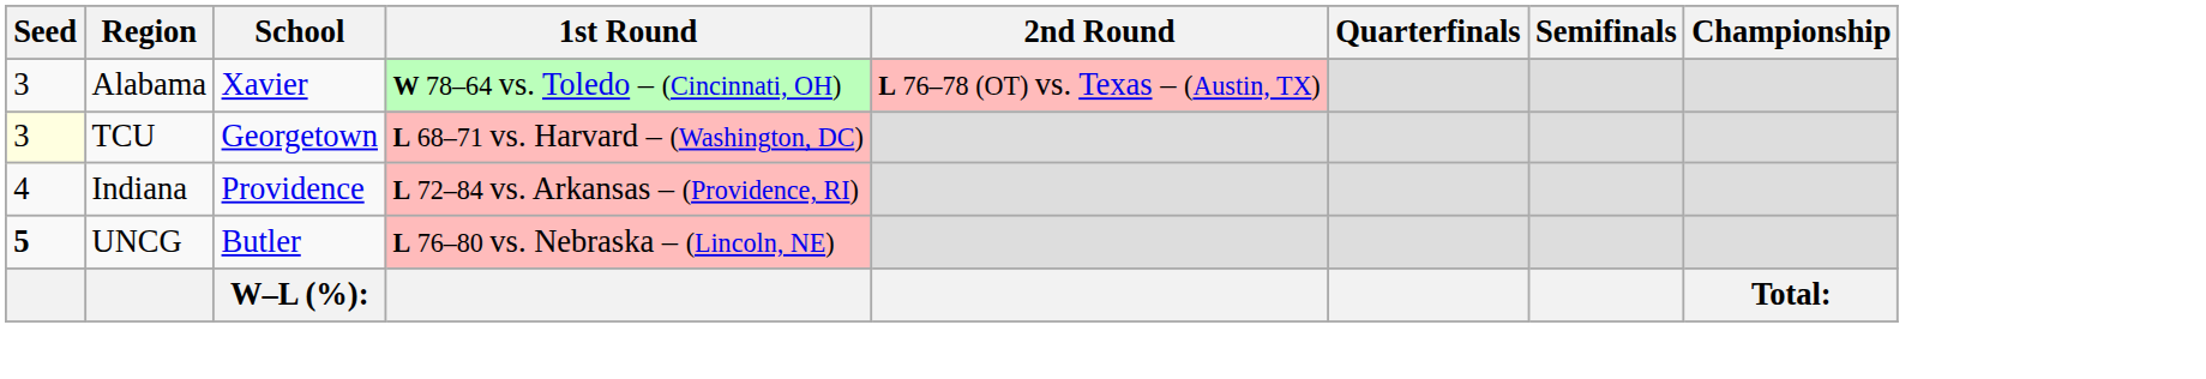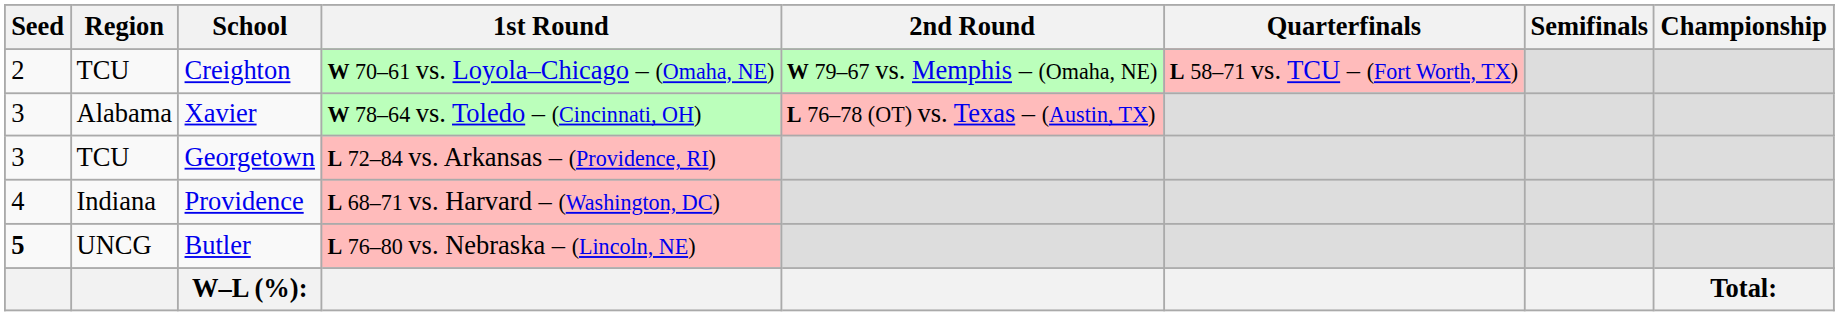 <table class="sortable wikitable" style="white-space:nowrap; font-size:90%;">
 <tr>
 <th>Seed</th>
 <th>Region</th>
 <th>School</th>
 <th>1st Round</th>
 <th>2nd Round</th>
 <th>Quarterfinals</th>
 <th>Semifinals</th>
 <th>Championship</th>
 </tr>
 <tr>
+<td>2</td>
+<td>TCU</td>
+<td><a href='#'>Creighton</a></td>
+<td style="background:#bfb;"><small> <strong>W</strong> 70–61 </small> vs. <a href='#'>Loyola–Chicago</a> – <small>(<a href='#'>Omaha, NE</a>)</small></td>
+<td style="background:#bfb;"><small> <strong>W</strong> 79–67 </small> vs. <a href='#'>Memphis</a> – <small>(Omaha, NE)</small></td>
+<td style="background:#fbb;"><small> <strong>L</strong> 58–71 </small> vs. <a href='#'>TCU</a> – <small>(<a href='#'>Fort Worth, TX</a>)</small></td>
+<td bgcolor="#ddd"></td>
+<td bgcolor="#ddd"></td>
+</tr>
+<tr>
 <td>3</td>
 <td>Alabama</td>
 <td><a href='#'>Xavier</a></td>
 <td style="background:#bfb;"><small> <strong>W</strong> 78–64 </small> vs. <a href='#'>Toledo</a> – <small>(<a href='#'>Cincinnati, OH</a>)</small></td>
 <td style="background:#fbb;"><small> <strong>L</strong> 76–78 (OT) </small> vs. <a href='#'>Texas</a> – <small>(<a href='#'>Austin, TX</a>)</small></td>
 <td bgcolor="#ddd"></td>
 <td bgcolor="#ddd"></td>
 <td bgcolor="#ddd"></td>
 </tr>
 <tr>
-<td style="background: lightyellow;">3</td>
+<td>3</td>
 <td>TCU</td>
 <td><a href='#'>Georgetown</a></td>
-<td style="background:#fbb;"><small> <strong>L</strong> 68–71 </small> vs. Harvard – <small>(<a href='#'>Washington, DC</a>)</small></td>
+<td style="background:#fbb;"><small> <strong>L</strong> 72–84 </small> vs. Arkansas – <small>(<a href='#'>Providence, RI</a>)</small></td>
 <td bgcolor=#ddd></td>
 <td bgcolor=#ddd></td>
 <td bgcolor="#ddd"></td>
 <td bgcolor="#ddd"></td>
 </tr>
 <tr>
 <td>4</td>
 <td>Indiana</td>
 <td><a href='#'>Providence</a></td>
-<td style="background:#fbb;"><small> <strong>L</strong> 72–84 </small> vs. Arkansas – <small>(<a href='#'>Providence, RI</a>)</small></td>
+<td style="background:#fbb;"><small> <strong>L</strong> 68–71 </small> vs. Harvard – <small>(<a href='#'>Washington, DC</a>)</small></td>
 <td bgcolor=#ddd></td>
 <td bgcolor=#ddd></td>
 <td bgcolor=#ddd></td>
 <td bgcolor=#ddd></td>
 </tr>
 <tr>
 <td><strong>5</strong></td>
 <td>UNCG</td>
 <td><a href='#'>Butler</a></td>
 <td style="background:#fbb;"><small> <strong>L</strong> 76–80 </small> vs. Nebraska – <small>(<a href='#'>Lincoln, NE</a>)</small></td>
 <td bgcolor=#ddd></td>
 <td bgcolor=#ddd></td>
 <td bgcolor=#ddd></td>
 <td bgcolor=#ddd></td>
 </tr>
 <tr>
 <th></th>
 <th></th>
 <th>W–L (%):</th>
 <th></th>
 <th></th>
 <th></th>
 <th></th>
 <th> Total: </th>
 </tr>
 </table>
